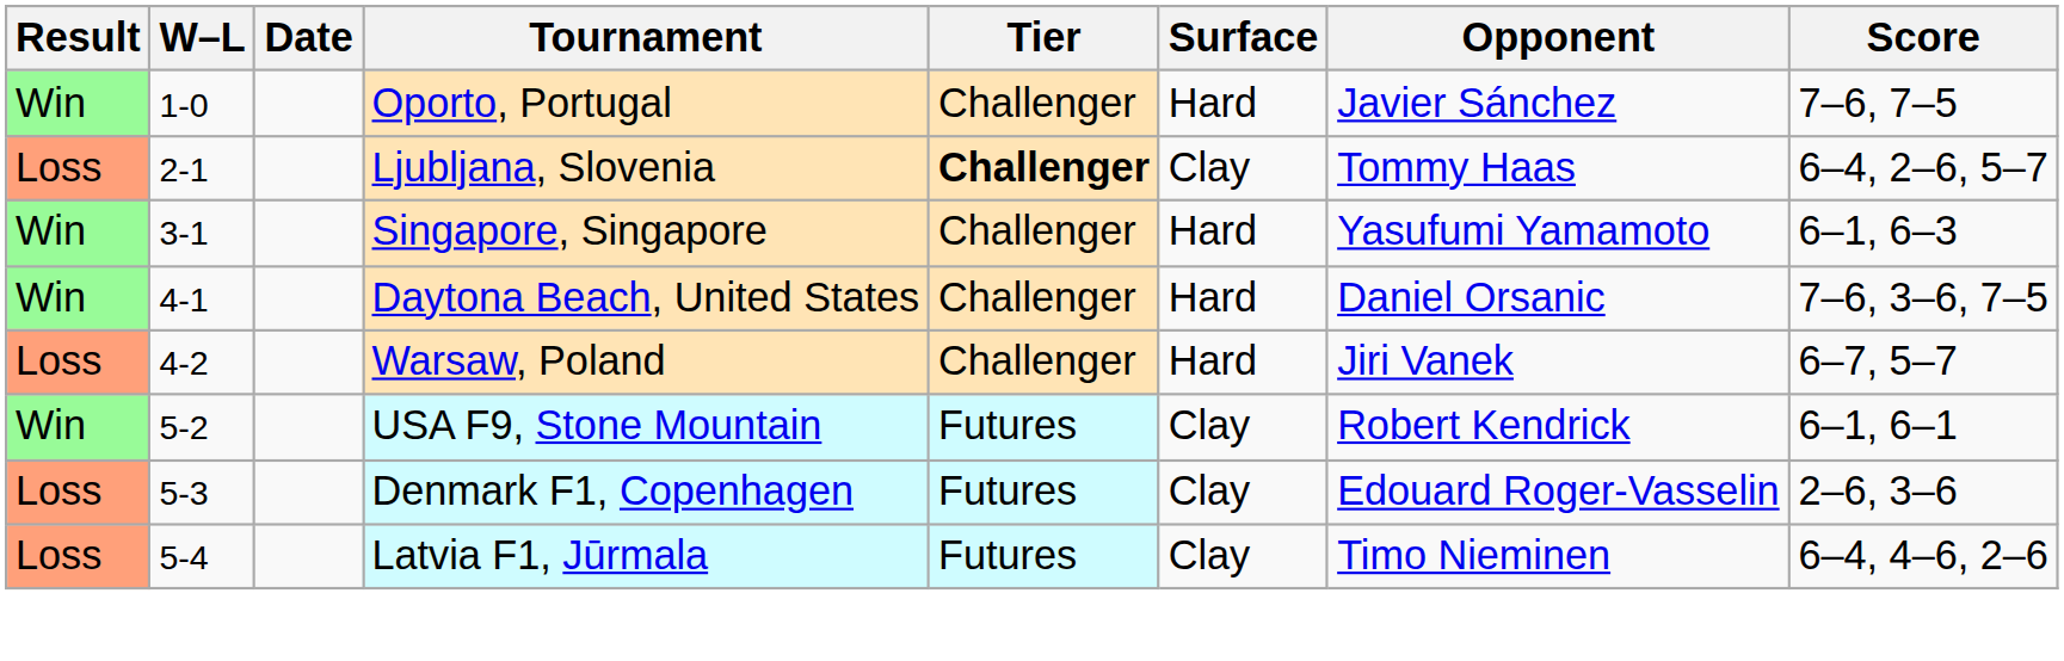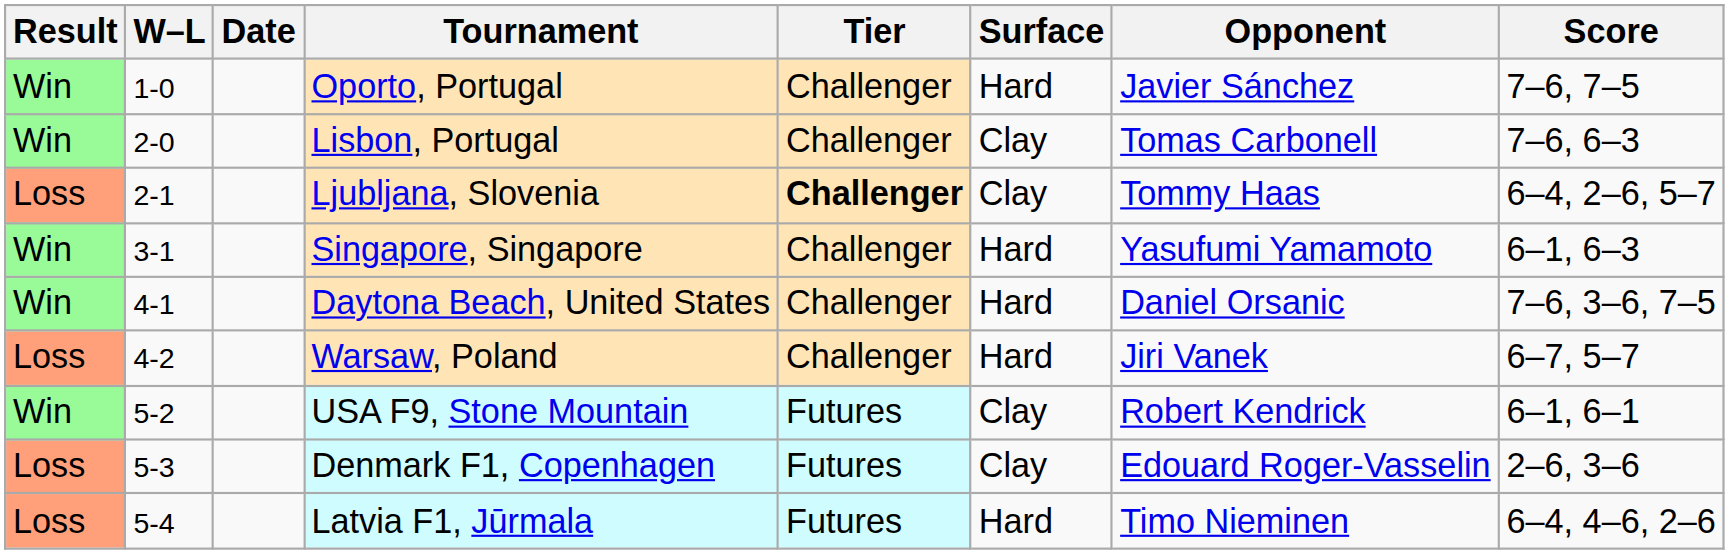 <table class="sortable wikitable">
 <tr>
 <th>Result</th>
 <th class="unsortable">W–L</th>
 <th>Date</th>
 <th>Tournament</th>
 <th>Tier</th>
 <th>Surface</th>
 <th>Opponent</th>
 <th class="unsortable">Score</th>
 </tr>
 <tr>
 <td style="background:#98fb98;">Win</td>
 <td><small>1-0</small></td>
 <td></td>
 <td style="background:moccasin;"><a href='#'>Oporto</a>, Portugal</td>
 <td style="background:moccasin;">Challenger</td>
 <td>Hard</td>
 <td> <a href='#'>Javier Sánchez</a></td>
 <td>7–6, 7–5</td>
+</tr>
+<tr>
+<td style="background:#98fb98;">Win</td>
+<td><small>2-0</small></td>
+<td></td>
+<td style="background:moccasin;"><a href='#'>Lisbon</a>, Portugal</td>
+<td style="background:moccasin;">Challenger</td>
+<td>Clay</td>
+<td> <a href='#'>Tomas Carbonell</a></td>
+<td>7–6, 6–3</td>
 </tr>
 <tr>
 <td style="background:#ffa07a;">Loss</td>
 <td><small>2-1</small></td>
 <td></td>
 <td style="background:moccasin;"><a href='#'>Ljubljana</a>, Slovenia</td>
 <td style="background:moccasin;"><strong>Challenger</strong></td>
 <td>Clay</td>
 <td> <a href='#'>Tommy Haas</a></td>
 <td>6–4, 2–6, 5–7</td>
 </tr>
 <tr>
 <td style="background:#98fb98;">Win</td>
 <td><small>3-1</small></td>
 <td></td>
 <td style="background:moccasin;"><a href='#'>Singapore</a>, Singapore</td>
 <td style="background:moccasin;">Challenger</td>
 <td>Hard</td>
 <td> <a href='#'>Yasufumi Yamamoto</a></td>
 <td>6–1, 6–3</td>
 </tr>
 <tr>
 <td style="background:#98fb98;">Win</td>
 <td><small>4-1</small></td>
 <td></td>
 <td style="background:moccasin;"><a href='#'>Daytona Beach</a>, United States</td>
 <td style="background:moccasin;">Challenger</td>
 <td>Hard</td>
 <td> <a href='#'>Daniel Orsanic</a></td>
 <td>7–6, 3–6, 7–5</td>
 </tr>
 <tr>
 <td style="background:#ffa07a;">Loss</td>
 <td><small>4-2</small></td>
 <td></td>
 <td style="background:moccasin;"><a href='#'>Warsaw</a>, Poland</td>
 <td style="background:moccasin;">Challenger</td>
 <td>Hard</td>
 <td> <a href='#'>Jiri Vanek</a></td>
 <td>6–7, 5–7</td>
 </tr>
 <tr>
 <td style="background:#98fb98;">Win</td>
 <td><small>5-2</small></td>
 <td></td>
 <td style="background:#cffcff;">USA F9, <a href='#'>Stone Mountain</a></td>
 <td style="background:#cffcff;">Futures</td>
 <td>Clay</td>
 <td> <a href='#'>Robert Kendrick</a></td>
 <td>6–1, 6–1</td>
 </tr>
 <tr>
 <td style="background:#ffa07a;">Loss</td>
 <td><small>5-3</small></td>
 <td></td>
 <td style="background:#cffcff;">Denmark F1, <a href='#'>Copenhagen</a></td>
 <td style="background:#cffcff;">Futures</td>
 <td>Clay</td>
 <td> <a href='#'>Edouard Roger-Vasselin</a></td>
 <td>2–6, 3–6</td>
 </tr>
 <tr>
 <td style="background:#ffa07a;">Loss</td>
 <td><small>5-4</small></td>
 <td></td>
 <td style="background:#cffcff;">Latvia F1, <a href='#'>Jūrmala</a></td>
 <td style="background:#cffcff;">Futures</td>
-<td>Clay</td>
+<td>Hard</td>
 <td> <a href='#'>Timo Nieminen</a></td>
 <td>6–4, 4–6, 2–6</td>
 </tr>
 </table>
